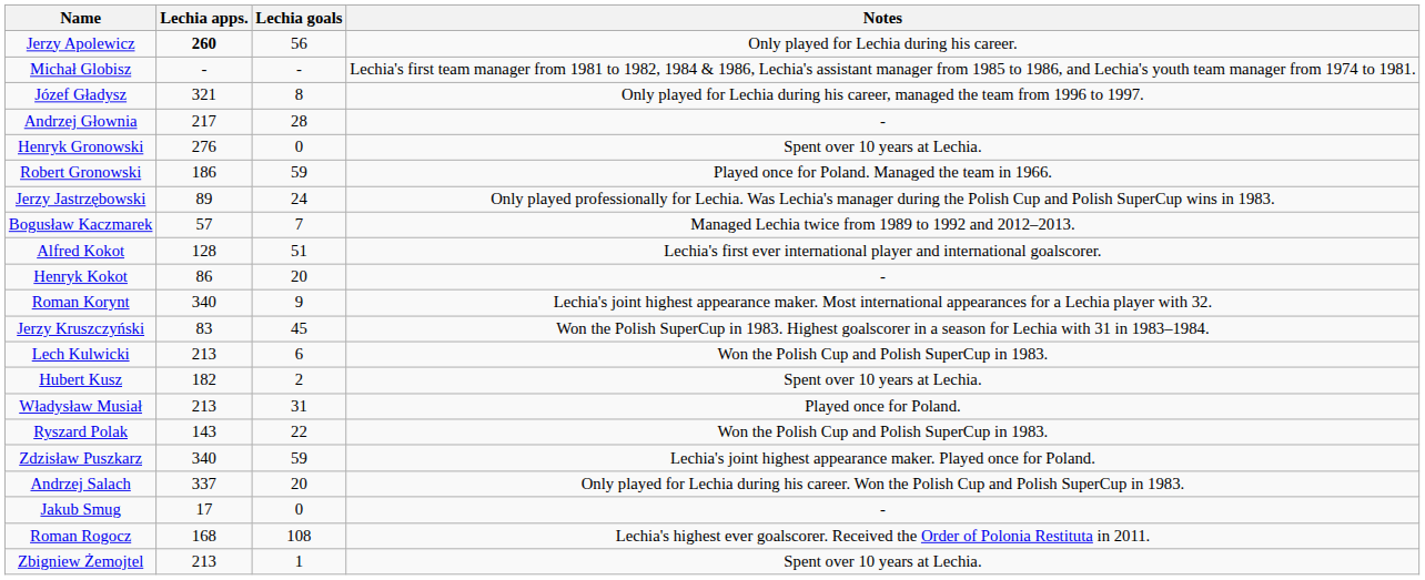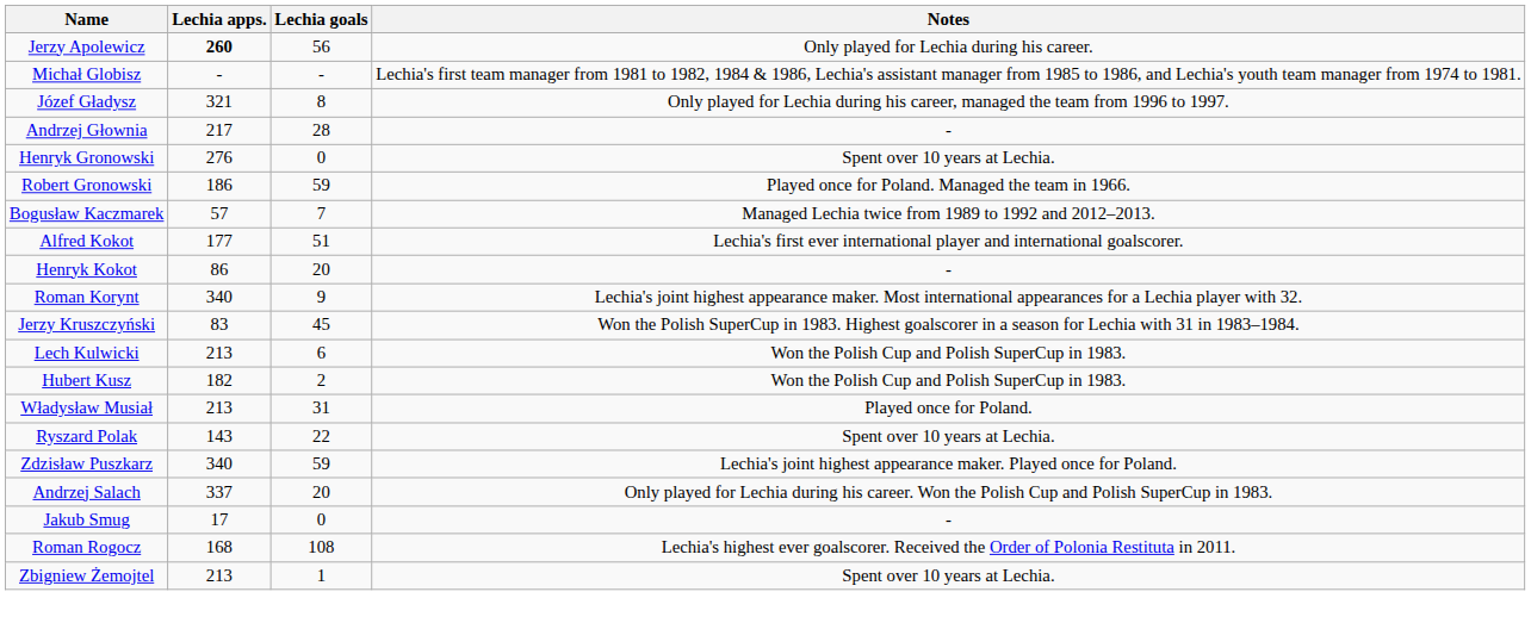 <table class="wikitable" style="text-align: center">
 <tr>
 <th>Name</th>
 <th>Lechia apps.</th>
 <th>Lechia goals</th>
 <th>Notes</th>
 </tr>
 <tr>
 <td><a href='#'>Jerzy Apolewicz</a></td>
 <td><strong>260</strong></td>
 <td>56</td>
 <td>Only played for Lechia during his career.</td>
 </tr>
 <tr>
 <td><a href='#'>Michał Globisz</a></td>
 <td>-</td>
 <td>-</td>
 <td>Lechia's first team manager from 1981 to 1982, 1984 & 1986, Lechia's assistant manager from 1985 to 1986, and Lechia's youth team manager from 1974 to 1981.</td>
 </tr>
 <tr>
 <td><a href='#'>Józef Gładysz</a></td>
 <td>321</td>
 <td>8</td>
 <td>Only played for Lechia during his career, managed the team from 1996 to 1997.</td>
 </tr>
 <tr>
 <td><a href='#'>Andrzej Głownia</a></td>
 <td>217</td>
 <td>28</td>
 <td>-</td>
 </tr>
 <tr>
 <td><a href='#'>Henryk Gronowski</a></td>
 <td>276</td>
 <td>0</td>
 <td>Spent over 10 years at Lechia.</td>
 </tr>
 <tr>
 <td><a href='#'>Robert Gronowski</a></td>
 <td>186</td>
 <td>59</td>
 <td>Played once for Poland. Managed the team in 1966.</td>
 </tr>
 <tr>
-<td><a href='#'>Jerzy Jastrzębowski</a></td>
-<td>89</td>
-<td>24</td>
-<td>Only played professionally for Lechia. Was Lechia's manager during the Polish Cup and Polish SuperCup wins in 1983.</td>
-</tr>
-<tr>
 <td><a href='#'>Bogusław Kaczmarek</a></td>
 <td>57</td>
 <td>7</td>
 <td>Managed Lechia twice from 1989 to 1992 and 2012–2013.</td>
 </tr>
 <tr>
 <td><a href='#'>Alfred Kokot</a></td>
-<td>128</td>
+<td>177</td>
 <td>51</td>
 <td>Lechia's first ever international player and international goalscorer.</td>
 </tr>
 <tr>
 <td><a href='#'>Henryk Kokot</a></td>
 <td>86</td>
 <td>20</td>
 <td>-</td>
 </tr>
 <tr>
 <td><a href='#'>Roman Korynt</a></td>
 <td>340</td>
 <td>9</td>
 <td>Lechia's joint highest appearance maker. Most international appearances for a Lechia player with 32.</td>
 </tr>
 <tr>
 <td><a href='#'>Jerzy Kruszczyński</a></td>
 <td>83</td>
 <td>45</td>
 <td>Won the Polish SuperCup in 1983. Highest goalscorer in a season for Lechia with 31 in 1983–1984.</td>
 </tr>
 <tr>
 <td><a href='#'>Lech Kulwicki</a></td>
 <td>213</td>
 <td>6</td>
 <td>Won the Polish Cup and Polish SuperCup in 1983.</td>
 </tr>
 <tr>
 <td><a href='#'>Hubert Kusz</a></td>
 <td>182</td>
 <td>2</td>
-<td>Spent over 10 years at Lechia.</td>
+<td>Won the Polish Cup and Polish SuperCup in 1983.</td>
 </tr>
 <tr>
 <td><a href='#'>Władysław Musiał</a></td>
 <td>213</td>
 <td>31</td>
 <td>Played once for Poland.</td>
 </tr>
 <tr>
 <td><a href='#'>Ryszard Polak</a></td>
 <td>143</td>
 <td>22</td>
-<td>Won the Polish Cup and Polish SuperCup in 1983.</td>
+<td>Spent over 10 years at Lechia.</td>
 </tr>
 <tr>
 <td><a href='#'>Zdzisław Puszkarz</a></td>
 <td>340</td>
 <td>59</td>
 <td>Lechia's joint highest appearance maker. Played once for Poland.</td>
 </tr>
 <tr>
 <td><a href='#'>Andrzej Salach</a></td>
 <td>337</td>
 <td>20</td>
 <td>Only played for Lechia during his career. Won the Polish Cup and Polish SuperCup in 1983.</td>
 </tr>
 <tr>
 <td><a href='#'>Jakub Smug</a></td>
 <td>17</td>
 <td>0</td>
 <td>-</td>
 </tr>
 <tr>
 <td><a href='#'>Roman Rogocz</a></td>
 <td>168</td>
 <td>108</td>
 <td>Lechia's highest ever goalscorer. Received the <a href='#'>Order of Polonia Restituta</a> in 2011.</td>
 </tr>
 <tr>
 <td><a href='#'>Zbigniew Żemojtel</a></td>
 <td>213</td>
 <td>1</td>
 <td>Spent over 10 years at Lechia.</td>
 </tr>
 </table>
